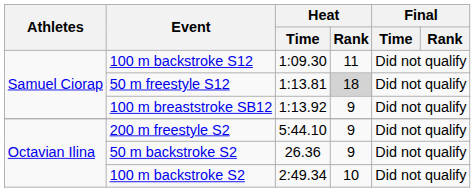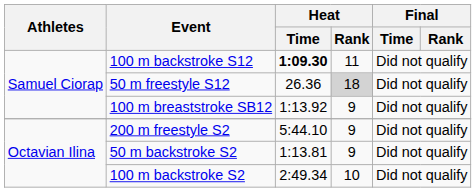 <table class=wikitable>
 <tr>
 <th rowspan="2">Athletes</th>
 <th rowspan="2">Event</th>
 <th colspan="2">Heat</th>
 <th colspan="2">Final</th>
 </tr>
 <tr>
 <th>Time</th>
 <th>Rank</th>
 <th>Time</th>
 <th>Rank</th>
 </tr>
 <tr align=center>
 <td align=left rowspan=3><a href='#'>Samuel Ciorap</a></td>
 <td align=left><a href='#'>100 m backstroke S12</a></td>
-<td>1:09.30</td>
+<td><strong>1:09.30</strong></td>
 <td>11</td>
 <td colspan=2>Did not qualify</td>
 </tr>
 <tr align=center>
 <td align=left><a href='#'>50 m freestyle S12</a></td>
-<td>1:13.81</td>
+<td>26.36</td>
 <td style="background: lightgrey;">18</td>
 <td colspan=2>Did not qualify</td>
 </tr>
 <tr align=center>
 <td align=left><a href='#'>100 m breaststroke SB12</a></td>
 <td>1:13.92</td>
 <td>9</td>
 <td colspan=2>Did not qualify</td>
 </tr>
 <tr>
 </tr>
 <tr align=center>
 <td align=left rowspan=3><a href='#'>Octavian Ilina</a></td>
 <td align=left><a href='#'>200 m freestyle S2</a></td>
 <td>5:44.10</td>
 <td>9</td>
 <td colspan=2>Did not qualify</td>
 </tr>
 <tr align=center>
 <td align=left><a href='#'>50 m backstroke S2</a></td>
-<td>26.36</td>
+<td>1:13.81</td>
 <td>9</td>
 <td colspan=2>Did not qualify</td>
 </tr>
 <tr align=center>
 <td align=left><a href='#'>100 m backstroke S2</a></td>
 <td>2:49.34</td>
 <td>10</td>
 <td colspan=2>Did not qualify</td>
 </tr>
 </table>
